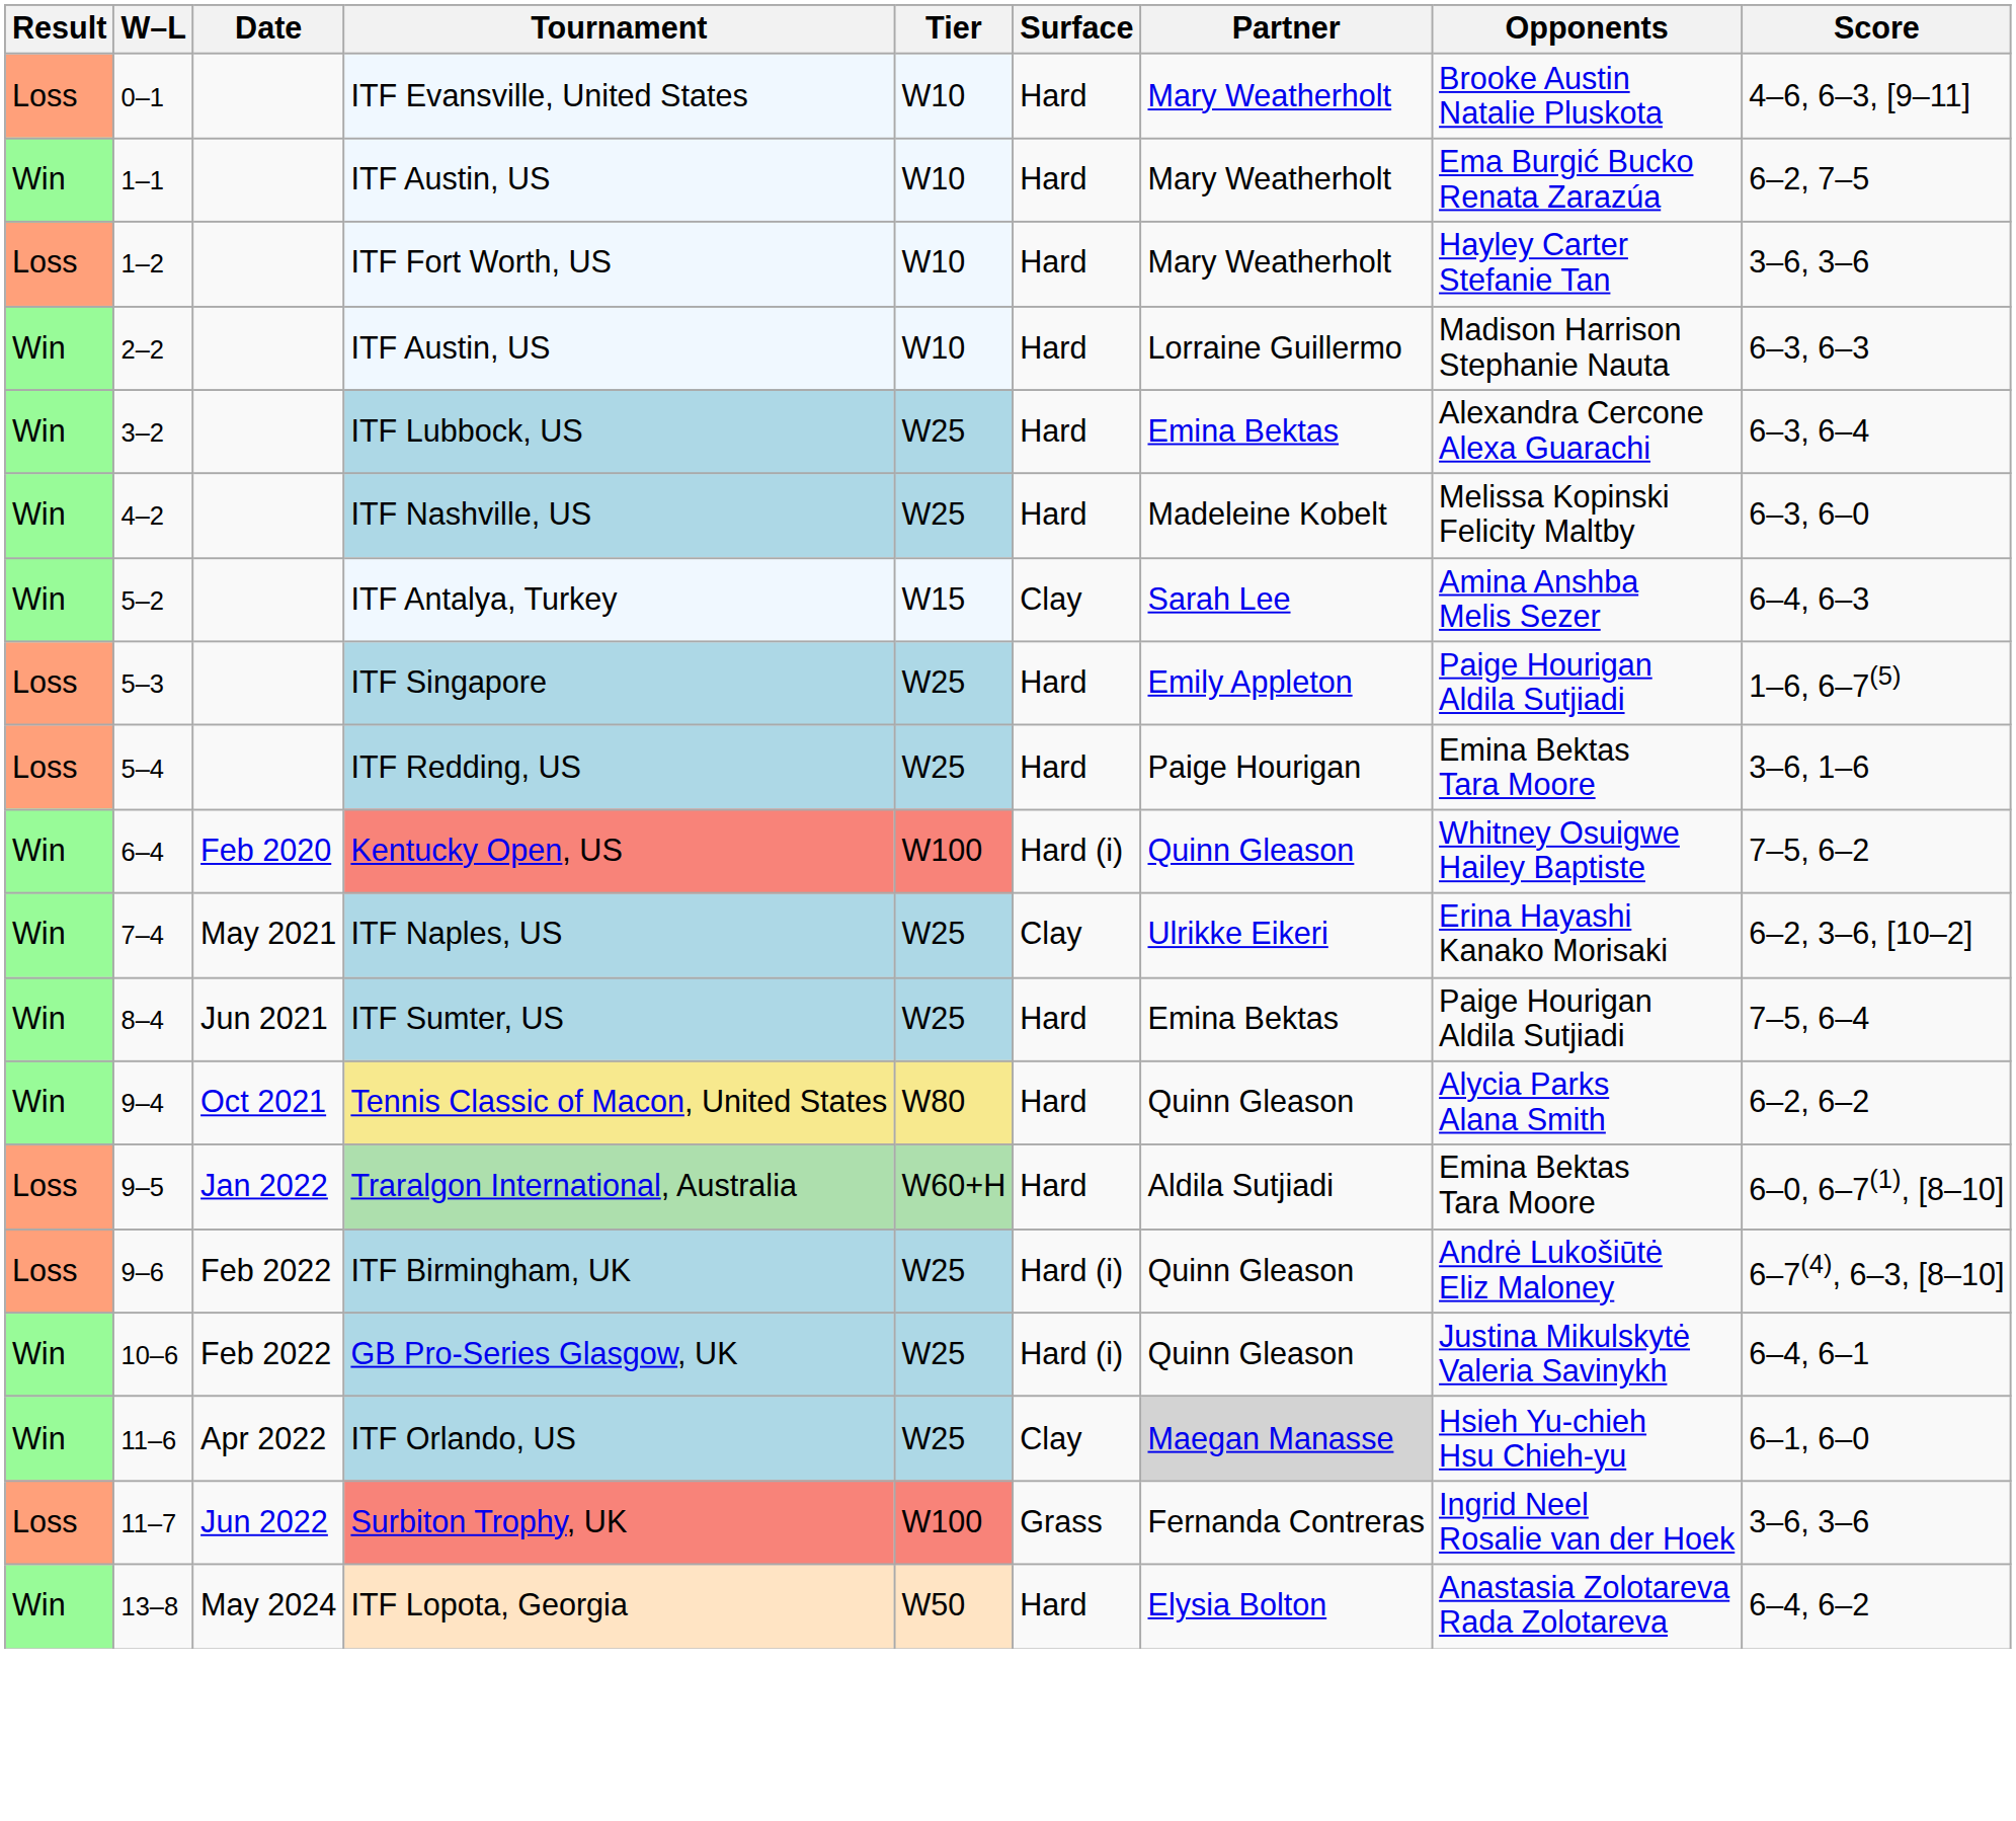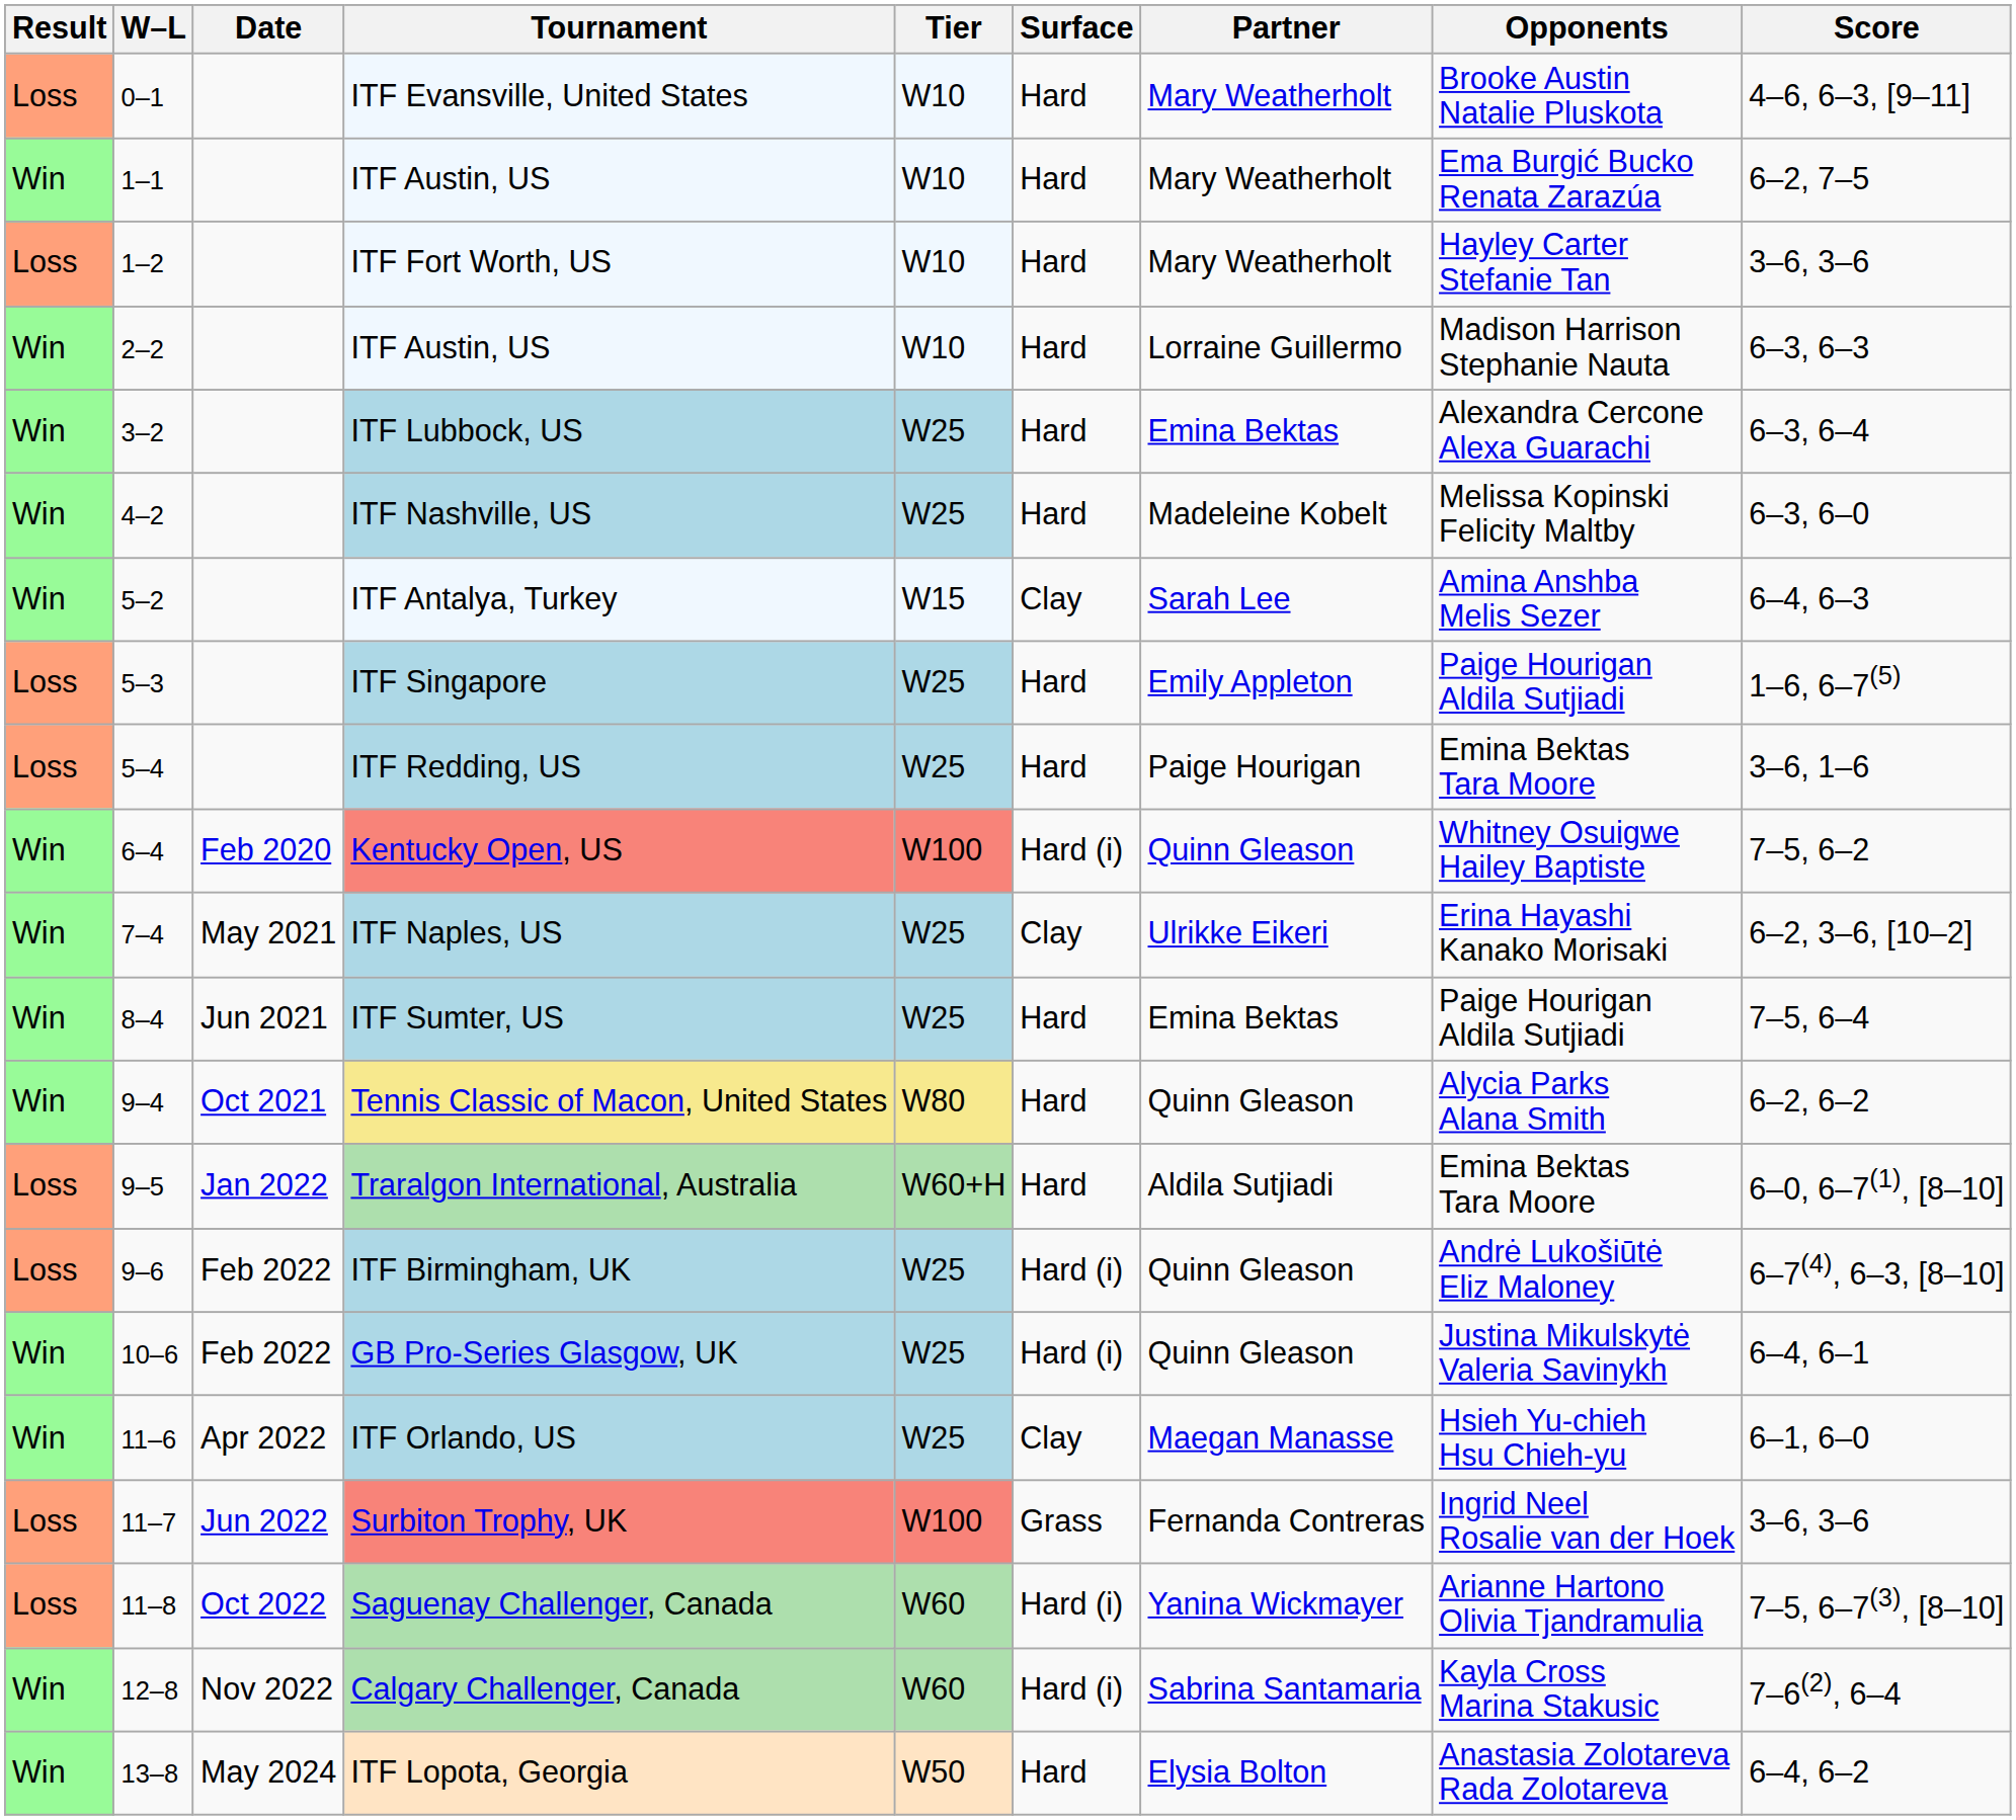 <table class="sortable wikitable">
 <tr>
 <th>Result</th>
 <th class="unsortable">W–L</th>
 <th>Date</th>
 <th>Tournament</th>
 <th>Tier</th>
 <th>Surface</th>
 <th>Partner</th>
 <th>Opponents</th>
 <th class="unsortable">Score</th>
 </tr>
 <tr>
 <td bgcolor=FFA07A>Loss</td>
 <td><small>0–1</small></td>
 <td></td>
 <td style="background:#f0f8ff;">ITF Evansville, United States</td>
 <td style="background:#f0f8ff;">W10</td>
 <td>Hard</td>
 <td> <a href='#'>Mary Weatherholt</a></td>
 <td> <a href='#'>Brooke Austin</a> <br> <a href='#'>Natalie Pluskota</a></td>
 <td>4–6, 6–3, [9–11]</td>
 </tr>
 <tr>
 <td bgcolor=98FB98>Win</td>
 <td><small>1–1</small></td>
 <td></td>
 <td style="background:#f0f8ff;">ITF Austin, US</td>
 <td style="background:#f0f8ff;">W10</td>
 <td>Hard</td>
 <td> Mary Weatherholt</td>
 <td> <a href='#'>Ema Burgić Bucko</a> <br> <a href='#'>Renata Zarazúa</a></td>
 <td>6–2, 7–5</td>
 </tr>
 <tr>
 <td bgcolor=FFA07A>Loss</td>
 <td><small>1–2</small></td>
 <td></td>
 <td style="background:#f0f8ff;">ITF Fort Worth, US</td>
 <td style="background:#f0f8ff;">W10</td>
 <td>Hard</td>
 <td> Mary Weatherholt</td>
 <td> <a href='#'>Hayley Carter</a> <br> <a href='#'>Stefanie Tan</a></td>
 <td>3–6, 3–6</td>
 </tr>
 <tr>
 <td bgcolor=98FB98>Win</td>
 <td><small>2–2</small></td>
 <td></td>
 <td style="background:#f0f8ff;">ITF Austin, US</td>
 <td style="background:#f0f8ff;">W10</td>
 <td>Hard</td>
 <td> Lorraine Guillermo</td>
 <td> Madison Harrison <br> Stephanie Nauta</td>
 <td>6–3, 6–3</td>
 </tr>
 <tr>
 <td bgcolor=98FB98>Win</td>
 <td><small>3–2</small></td>
 <td></td>
 <td style="background:lightblue;">ITF Lubbock, US</td>
 <td style="background:lightblue;">W25</td>
 <td>Hard</td>
 <td> <a href='#'>Emina Bektas</a></td>
 <td> Alexandra Cercone <br> <a href='#'>Alexa Guarachi</a></td>
 <td>6–3, 6–4</td>
 </tr>
 <tr>
 <td bgcolor=98FB98>Win</td>
 <td><small>4–2</small></td>
 <td></td>
 <td style="background:lightblue;">ITF Nashville, US</td>
 <td style="background:lightblue;">W25</td>
 <td>Hard</td>
 <td> Madeleine Kobelt</td>
 <td> Melissa Kopinski <br> Felicity Maltby</td>
 <td>6–3, 6–0</td>
 </tr>
 <tr>
 <td bgcolor=98FB98>Win</td>
 <td><small>5–2</small></td>
 <td></td>
 <td style="background:#f0f8ff;">ITF Antalya, Turkey</td>
 <td style="background:#f0f8ff;">W15</td>
 <td>Clay</td>
 <td> <a href='#'>Sarah Lee</a></td>
 <td> <a href='#'>Amina Anshba</a> <br> <a href='#'>Melis Sezer</a></td>
 <td>6–4, 6–3</td>
 </tr>
 <tr>
 <td bgcolor=FFA07A>Loss</td>
 <td><small>5–3</small></td>
 <td></td>
 <td style="background:lightblue;">ITF Singapore</td>
 <td style="background:lightblue;">W25</td>
 <td>Hard</td>
 <td> <a href='#'>Emily Appleton</a></td>
 <td> <a href='#'>Paige Hourigan</a> <br> <a href='#'>Aldila Sutjiadi</a></td>
 <td>1–6, 6–7<sup>(5)</sup></td>
 </tr>
 <tr>
 <td bgcolor=FFA07A>Loss</td>
 <td><small>5–4</small></td>
 <td></td>
 <td style="background:lightblue;">ITF Redding, US</td>
 <td style="background:lightblue;">W25</td>
 <td>Hard</td>
 <td> Paige Hourigan</td>
 <td> Emina Bektas <br> <a href='#'>Tara Moore</a></td>
 <td>3–6, 1–6</td>
 </tr>
 <tr>
 <td style="background:#98FB98;">Win</td>
 <td><small>6–4</small></td>
 <td><a href='#'>Feb 2020</a></td>
 <td style="background:#f88379;"><a href='#'>Kentucky Open</a>, US</td>
 <td style="background:#f88379;">W100</td>
 <td>Hard (i)</td>
 <td> <a href='#'>Quinn Gleason</a></td>
 <td> <a href='#'>Whitney Osuigwe</a> <br> <a href='#'>Hailey Baptiste</a></td>
 <td>7–5, 6–2</td>
 </tr>
 <tr>
 <td style="background:#98FB98;">Win</td>
 <td><small>7–4</small></td>
 <td>May 2021</td>
 <td style="background:lightblue;">ITF Naples, US</td>
 <td style="background:lightblue;">W25</td>
 <td>Clay</td>
 <td> <a href='#'>Ulrikke Eikeri</a></td>
 <td> <a href='#'>Erina Hayashi</a> <br> Kanako Morisaki</td>
 <td>6–2, 3–6, [10–2]</td>
 </tr>
 <tr>
 <td style="background:#98FB98;">Win</td>
 <td><small>8–4</small></td>
 <td>Jun 2021</td>
 <td style="background:lightblue;">ITF Sumter, US</td>
 <td style="background:lightblue;">W25</td>
 <td>Hard</td>
 <td> Emina Bektas</td>
 <td> Paige Hourigan <br> Aldila Sutjiadi</td>
 <td>7–5, 6–4</td>
 </tr>
 <tr>
 <td style="background:#98FB98;">Win</td>
 <td><small>9–4</small></td>
 <td><a href='#'>Oct 2021</a></td>
 <td style="background:#f7e98e;"><a href='#'>Tennis Classic of Macon</a>, United States</td>
 <td style="background:#f7e98e;">W80</td>
 <td>Hard</td>
 <td> Quinn Gleason</td>
 <td> <a href='#'>Alycia Parks</a> <br>  <a href='#'>Alana Smith</a></td>
 <td>6–2, 6–2</td>
 </tr>
 <tr>
 <td bgcolor=ffa07a>Loss</td>
 <td><small>9–5</small></td>
 <td><a href='#'>Jan 2022</a></td>
 <td bgcolor=addfad><a href='#'>Traralgon International</a>, Australia</td>
 <td bgcolor=addfad>W60+H</td>
 <td>Hard</td>
 <td> Aldila Sutjiadi</td>
 <td> Emina Bektas <br> Tara Moore</td>
 <td>6–0, 6–7<sup>(1)</sup>, [8–10]</td>
 </tr>
 <tr>
 <td bgcolor=ffa07a>Loss</td>
 <td><small>9–6</small></td>
 <td>Feb 2022</td>
 <td style="background:lightblue;">ITF Birmingham, UK</td>
 <td style="background:lightblue;">W25</td>
 <td>Hard (i)</td>
 <td> Quinn Gleason</td>
 <td> <a href='#'>Andrė Lukošiūtė</a> <br> <a href='#'>Eliz Maloney</a></td>
 <td>6–7<sup>(4)</sup>, 6–3, [8–10]</td>
 </tr>
 <tr>
 <td bgcolor=98FB98>Win</td>
 <td><small>10–6</small></td>
 <td>Feb 2022</td>
 <td style="background:lightblue;"><a href='#'>GB Pro-Series Glasgow</a>, UK</td>
 <td style="background:lightblue;">W25</td>
 <td>Hard (i)</td>
 <td> Quinn Gleason</td>
 <td> <a href='#'>Justina Mikulskytė</a> <br> <a href='#'>Valeria Savinykh</a></td>
 <td>6–4, 6–1</td>
 </tr>
 <tr>
 <td bgcolor=98FB98>Win</td>
 <td><small>11–6</small></td>
 <td>Apr 2022</td>
 <td style="background:lightblue;">ITF Orlando, US</td>
 <td style="background:lightblue;">W25</td>
 <td>Clay</td>
-<td style="background: lightgrey;"> <a href='#'>Maegan Manasse</a></td>
+<td> <a href='#'>Maegan Manasse</a></td>
 <td> <a href='#'>Hsieh Yu-chieh</a> <br> <a href='#'>Hsu Chieh-yu</a></td>
 <td>6–1, 6–0</td>
 </tr>
 <tr>
 <td bgcolor=FFA07A>Loss</td>
 <td><small>11–7</small></td>
 <td><a href='#'>Jun 2022</a></td>
 <td bgcolor=f88379><a href='#'>Surbiton Trophy</a>, UK</td>
 <td bgcolor=f88379>W100</td>
 <td>Grass</td>
 <td> Fernanda Contreras</td>
 <td> <a href='#'>Ingrid Neel</a> <br> <a href='#'>Rosalie van der Hoek</a></td>
 <td>3–6, 3–6</td>
 </tr>
 <tr>
+<td bgcolor=#ffa07a>Loss</td>
+<td><small>11–8</small></td>
+<td><a href='#'>Oct 2022</a></td>
+<td style="background:#addfad;"><a href='#'>Saguenay Challenger</a>, Canada</td>
+<td style="background:#addfad;">W60</td>
+<td>Hard (i)</td>
+<td> <a href='#'>Yanina Wickmayer</a></td>
+<td> <a href='#'>Arianne Hartono</a> <br> <a href='#'>Olivia Tjandramulia</a></td>
+<td>7–5, 6–7<sup>(3)</sup>, [8–10]</td>
+</tr>
+<tr>
+<td bgcolor=98FB98>Win</td>
+<td><small>12–8</small></td>
+<td>Nov 2022</td>
+<td style="background:#addfad;"><a href='#'>Calgary Challenger</a>, Canada</td>
+<td style="background:#addfad;">W60</td>
+<td>Hard (i)</td>
+<td> <a href='#'>Sabrina Santamaria</a></td>
+<td> <a href='#'>Kayla Cross</a> <br> <a href='#'>Marina Stakusic</a></td>
+<td>7–6<sup>(2)</sup>, 6–4</td>
+</tr>
+<tr>
 <td style="background:#98FB98;">Win</td>
 <td><small>13–8</small></td>
 <td>May 2024</td>
 <td style="background:#ffe4c4;">ITF Lopota, Georgia</td>
 <td style="background:#ffe4c4;">W50</td>
 <td>Hard</td>
 <td> <a href='#'>Elysia Bolton</a></td>
 <td> <a href='#'>Anastasia Zolotareva</a> <br> <a href='#'>Rada Zolotareva</a></td>
 <td>6–4, 6–2</td>
 </tr>
 </table>
